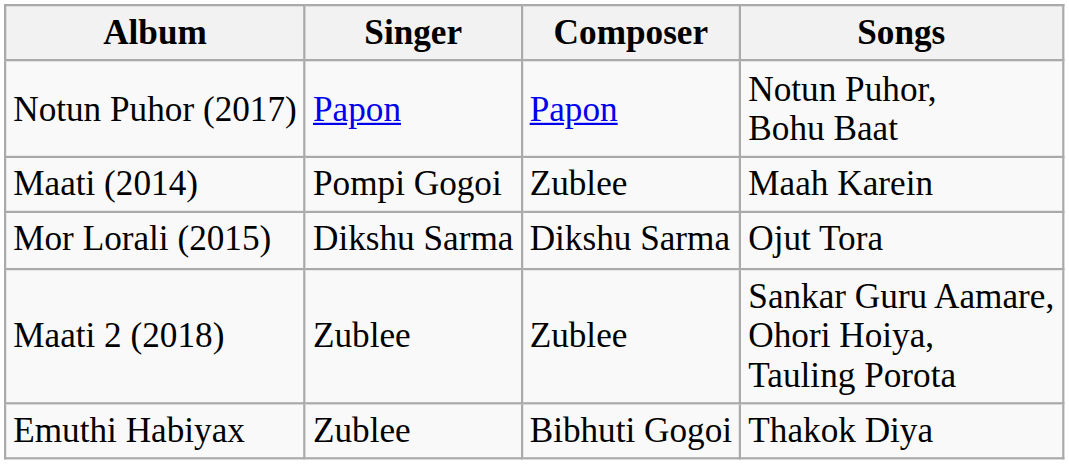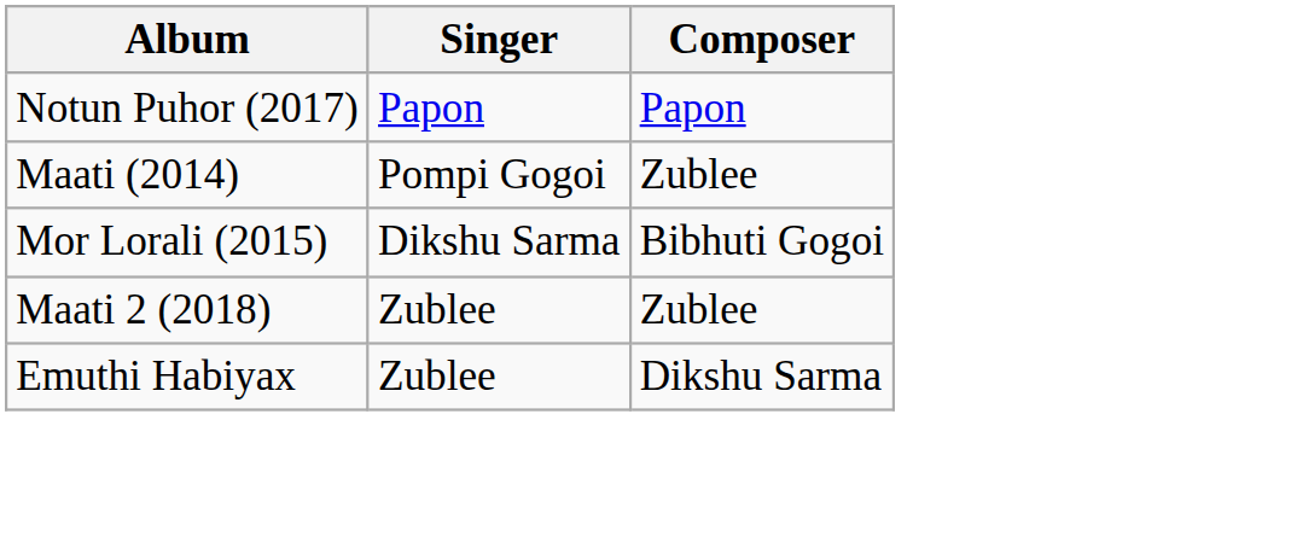 <table class="wikitable">
 <tr style="background:#ccc; text-align:center;">
 <th>Album</th>
 <th>Singer</th>
 <th>Composer</th>
-<th>Songs</th>
 </tr>
 <tr>
 <td>Notun Puhor (2017)</td>
 <td><a href='#'>Papon</a></td>
 <td><a href='#'>Papon</a></td>
-<td>Notun Puhor,<br>Bohu Baat</td>
 </tr>
 <tr>
 <td>Maati (2014)</td>
 <td>Pompi Gogoi</td>
 <td>Zublee</td>
-<td>Maah Karein</td>
 </tr>
 <tr>
 <td>Mor Lorali (2015)</td>
 <td>Dikshu Sarma</td>
-<td>Dikshu Sarma</td>
-<td>Ojut Tora</td>
+<td>Bibhuti Gogoi</td>
 </tr>
 <tr>
 <td>Maati 2 (2018)</td>
 <td>Zublee</td>
 <td>Zublee</td>
-<td>Sankar Guru Aamare,<br>Ohori Hoiya,<br>Tauling Porota</td>
 </tr>
 <tr>
 <td>Emuthi Habiyax</td>
 <td>Zublee</td>
-<td>Bibhuti Gogoi</td>
-<td>Thakok Diya</td>
+<td>Dikshu Sarma</td>
 </tr>
 </table>
